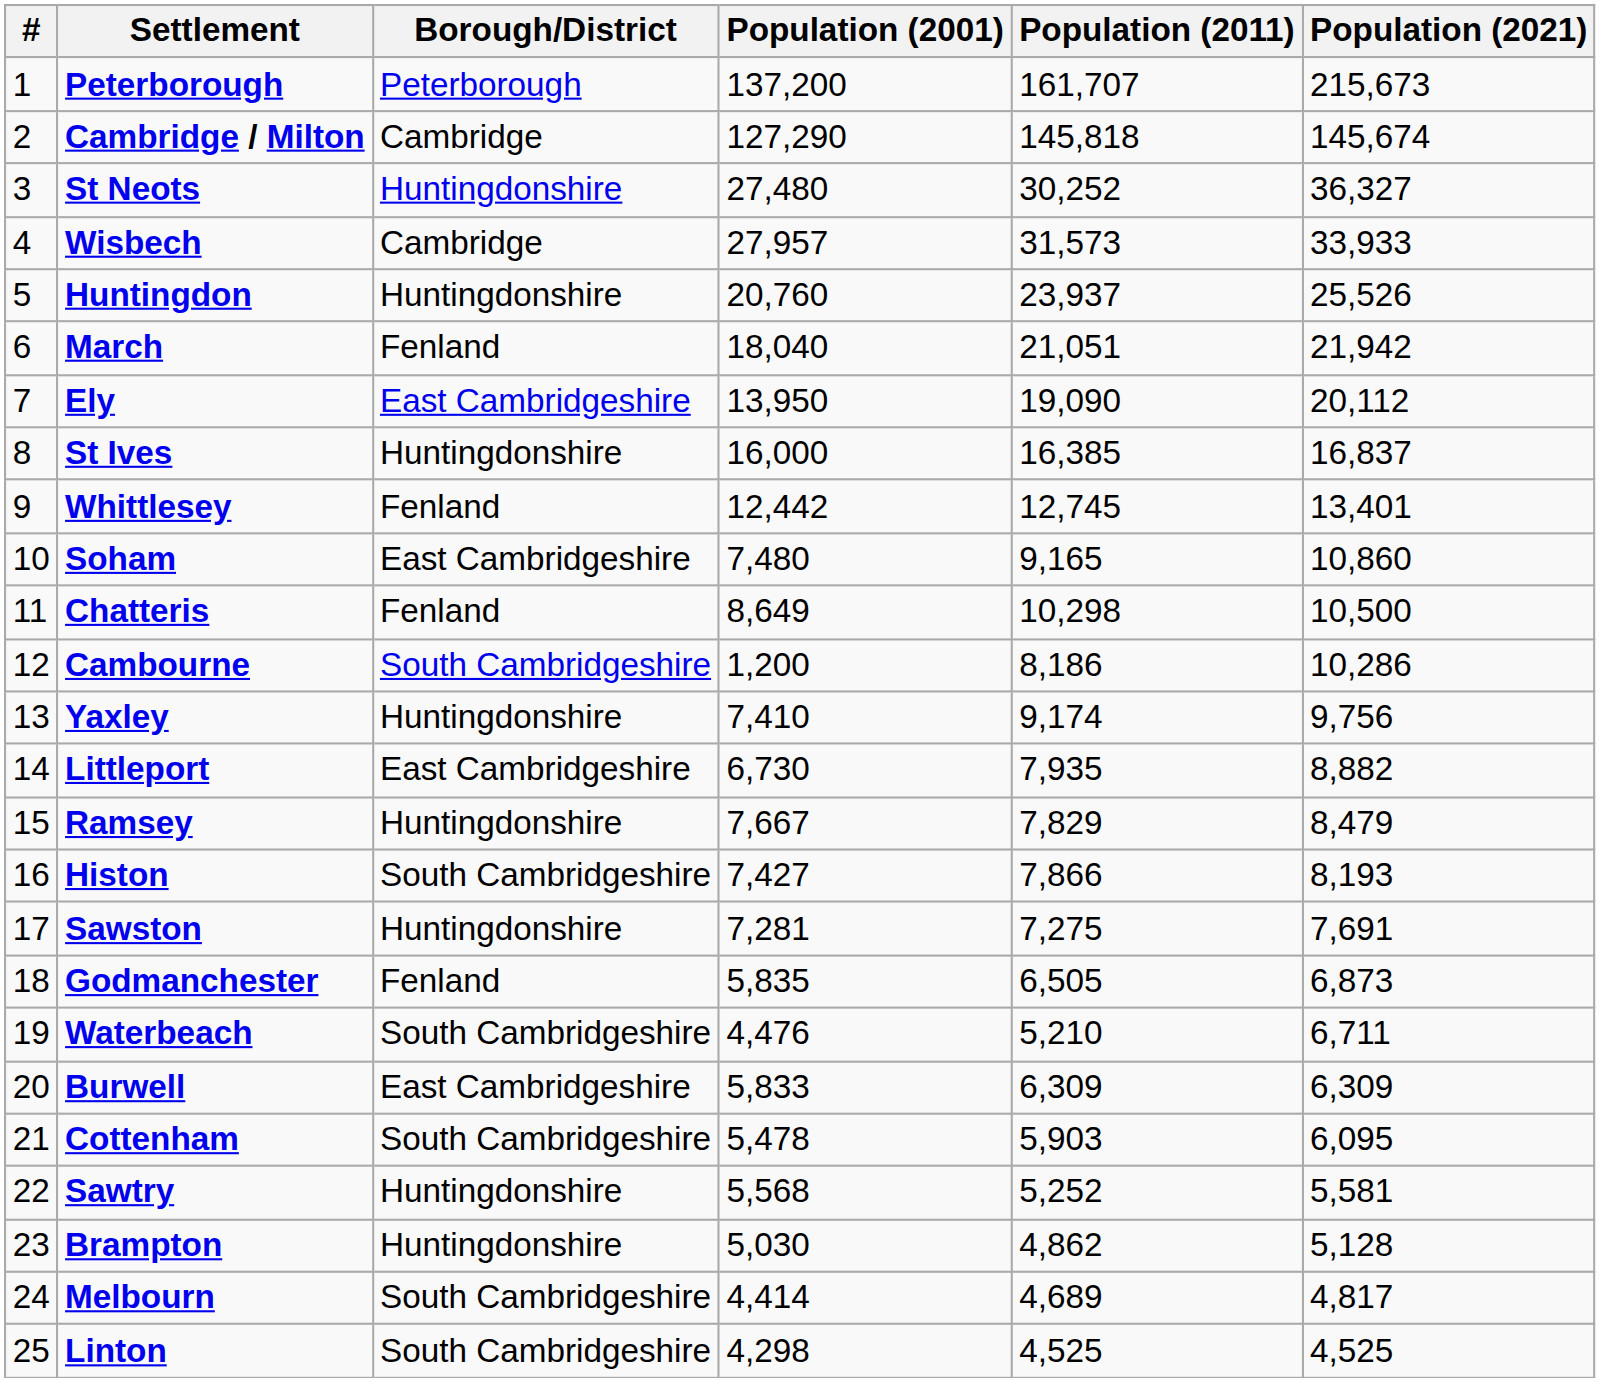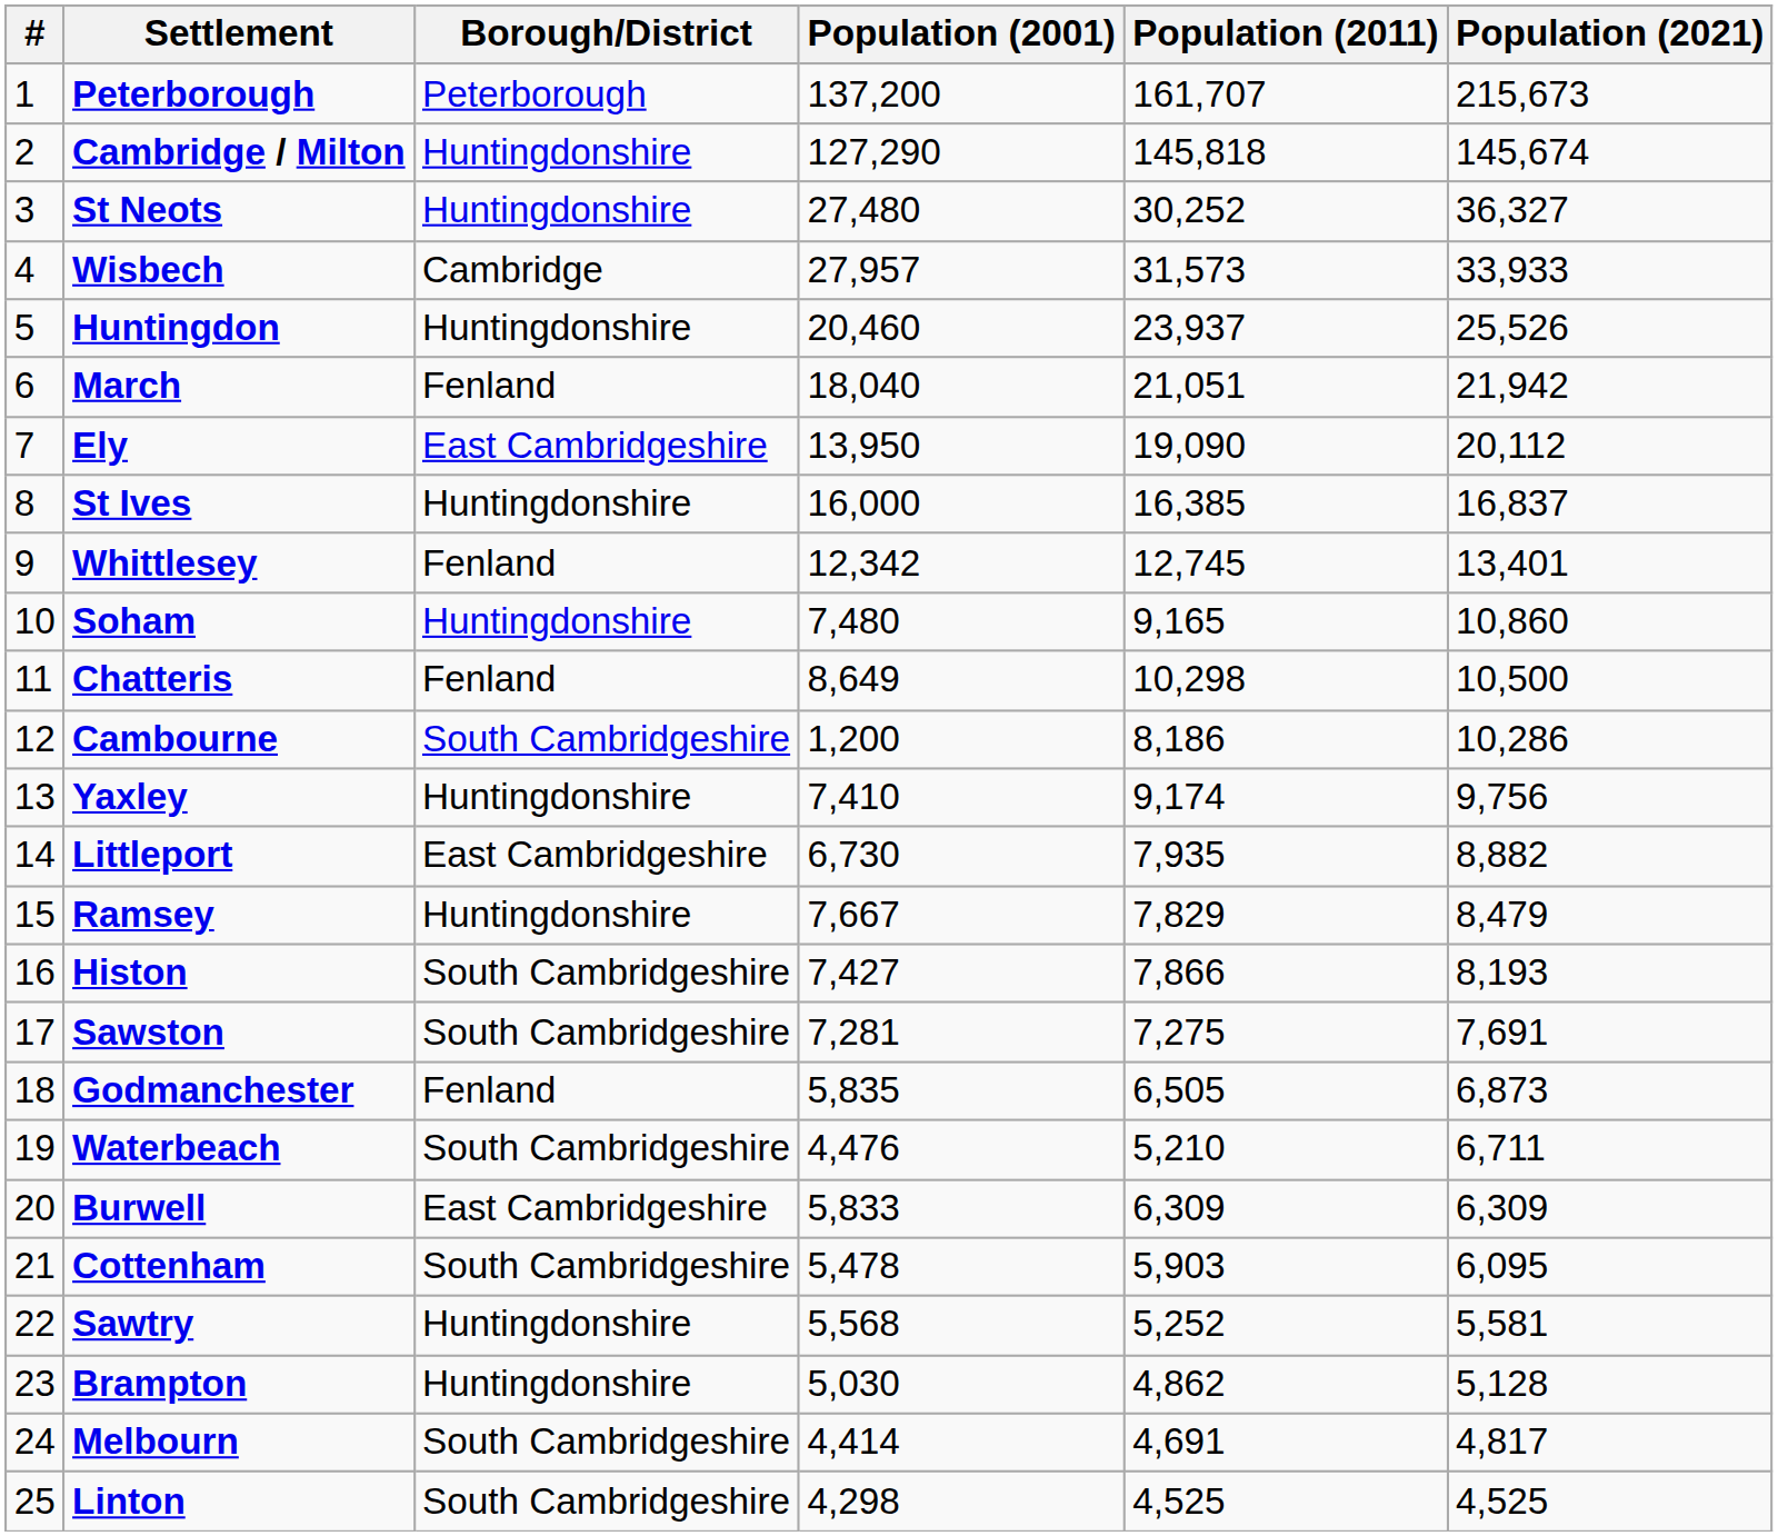 <table class="wikitable sortable">
 <tr>
 <th>#</th>
 <th>Settlement</th>
 <th>Borough/District</th>
 <th>Population (2001)</th>
 <th><strong>Population (2011)</strong></th>
 <th>Population (2021)</th>
 </tr>
 <tr>
 <td>1</td>
 <td><strong><a href='#'>Peterborough</a></strong></td>
 <td><a href='#'>Peterborough</a></td>
 <td>137,200</td>
 <td>161,707</td>
 <td>215,673</td>
 </tr>
 <tr>
 <td>2</td>
 <td><strong><a href='#'>Cambridge</a> / <a href='#'>Milton</a></strong></td>
-<td>Cambridge</td>
+<td><a href='#'>Huntingdonshire</a></td>
 <td>127,290</td>
 <td>145,818</td>
 <td>145,674</td>
 </tr>
 <tr>
 <td>3</td>
 <td><strong><a href='#'>St Neots</a></strong></td>
 <td><a href='#'>Huntingdonshire</a></td>
 <td>27,480</td>
 <td>30,252</td>
 <td>36,327</td>
 </tr>
 <tr>
 <td>4</td>
 <td><strong><a href='#'>Wisbech</a></strong></td>
 <td>Cambridge</td>
 <td>27,957</td>
 <td>31,573</td>
 <td>33,933</td>
 </tr>
 <tr>
 <td>5</td>
 <td><strong><a href='#'>Huntingdon</a></strong></td>
 <td>Huntingdonshire</td>
-<td>20,760</td>
+<td>20,460</td>
 <td>23,937</td>
 <td>25,526</td>
 </tr>
 <tr>
 <td>6</td>
 <td><strong><a href='#'>March</a></strong></td>
 <td>Fenland</td>
 <td>18,040</td>
 <td>21,051</td>
 <td>21,942</td>
 </tr>
 <tr>
 <td>7</td>
 <td><strong><a href='#'>Ely</a></strong></td>
 <td><a href='#'>East Cambridgeshire</a></td>
 <td>13,950</td>
 <td>19,090</td>
 <td>20,112</td>
 </tr>
 <tr>
 <td>8</td>
 <td><strong><a href='#'>St Ives</a></strong></td>
 <td>Huntingdonshire</td>
 <td>16,000</td>
 <td>16,385</td>
 <td>16,837</td>
 </tr>
 <tr>
 <td>9</td>
 <td><strong><a href='#'>Whittlesey</a></strong></td>
 <td>Fenland</td>
-<td>12,442</td>
+<td>12,342</td>
 <td>12,745</td>
 <td>13,401</td>
 </tr>
 <tr>
 <td>10</td>
 <td><strong><a href='#'>Soham</a></strong></td>
-<td>East Cambridgeshire</td>
+<td><a href='#'>Huntingdonshire</a></td>
 <td>7,480</td>
 <td>9,165</td>
 <td>10,860</td>
 </tr>
 <tr>
 <td>11</td>
 <td><strong><a href='#'>Chatteris</a></strong></td>
 <td>Fenland</td>
 <td>8,649</td>
 <td>10,298</td>
 <td>10,500</td>
 </tr>
 <tr>
 <td>12</td>
 <td><strong><a href='#'>Cambourne</a></strong></td>
 <td><a href='#'>South Cambridgeshire</a></td>
 <td>1,200</td>
 <td>8,186</td>
 <td>10,286</td>
 </tr>
 <tr>
 <td>13</td>
 <td><strong><a href='#'>Yaxley</a></strong></td>
 <td>Huntingdonshire</td>
 <td>7,410</td>
 <td>9,174</td>
 <td>9,756</td>
 </tr>
 <tr>
 <td>14</td>
 <td><strong><a href='#'>Littleport</a></strong></td>
 <td>East Cambridgeshire</td>
 <td>6,730</td>
 <td>7,935</td>
 <td>8,882</td>
 </tr>
 <tr>
 <td>15</td>
 <td><strong><a href='#'>Ramsey</a></strong></td>
 <td>Huntingdonshire</td>
 <td>7,667</td>
 <td>7,829</td>
 <td>8,479</td>
 </tr>
 <tr>
 <td>16</td>
 <td><strong><a href='#'>Histon</a></strong></td>
 <td>South Cambridgeshire</td>
 <td>7,427</td>
 <td>7,866</td>
 <td>8,193</td>
 </tr>
 <tr>
 <td>17</td>
 <td><strong><a href='#'>Sawston</a></strong></td>
-<td>Huntingdonshire</td>
+<td>South Cambridgeshire</td>
 <td>7,281</td>
 <td>7,275</td>
 <td>7,691</td>
 </tr>
 <tr>
 <td>18</td>
 <td><strong><a href='#'>Godmanchester</a></strong></td>
 <td>Fenland</td>
 <td>5,835</td>
 <td>6,505</td>
 <td>6,873</td>
 </tr>
 <tr>
 <td>19</td>
 <td><strong><a href='#'>Waterbeach</a></strong></td>
 <td>South Cambridgeshire</td>
 <td>4,476</td>
 <td>5,210</td>
 <td>6,711</td>
 </tr>
 <tr>
 <td>20</td>
 <td><strong><a href='#'>Burwell</a></strong></td>
 <td>East Cambridgeshire</td>
 <td>5,833</td>
 <td>6,309</td>
 <td>6,309</td>
 </tr>
 <tr>
 <td>21</td>
 <td><strong><a href='#'>Cottenham</a></strong></td>
 <td>South Cambridgeshire</td>
 <td>5,478</td>
 <td>5,903</td>
 <td>6,095</td>
 </tr>
 <tr>
 <td>22</td>
 <td><strong><a href='#'>Sawtry</a></strong></td>
 <td>Huntingdonshire</td>
 <td>5,568</td>
 <td>5,252</td>
 <td>5,581</td>
 </tr>
 <tr>
 <td>23</td>
 <td><strong><a href='#'>Brampton</a></strong></td>
 <td>Huntingdonshire</td>
 <td>5,030</td>
 <td>4,862</td>
 <td>5,128</td>
 </tr>
 <tr>
 <td>24</td>
 <td><strong><a href='#'>Melbourn</a></strong></td>
 <td>South Cambridgeshire</td>
 <td>4,414</td>
-<td>4,689</td>
+<td>4,691</td>
 <td>4,817</td>
 </tr>
 <tr>
 <td>25</td>
 <td><strong><a href='#'>Linton</a></strong></td>
 <td>South Cambridgeshire</td>
 <td>4,298</td>
 <td>4,525</td>
 <td>4,525</td>
 </tr>
 </table>
